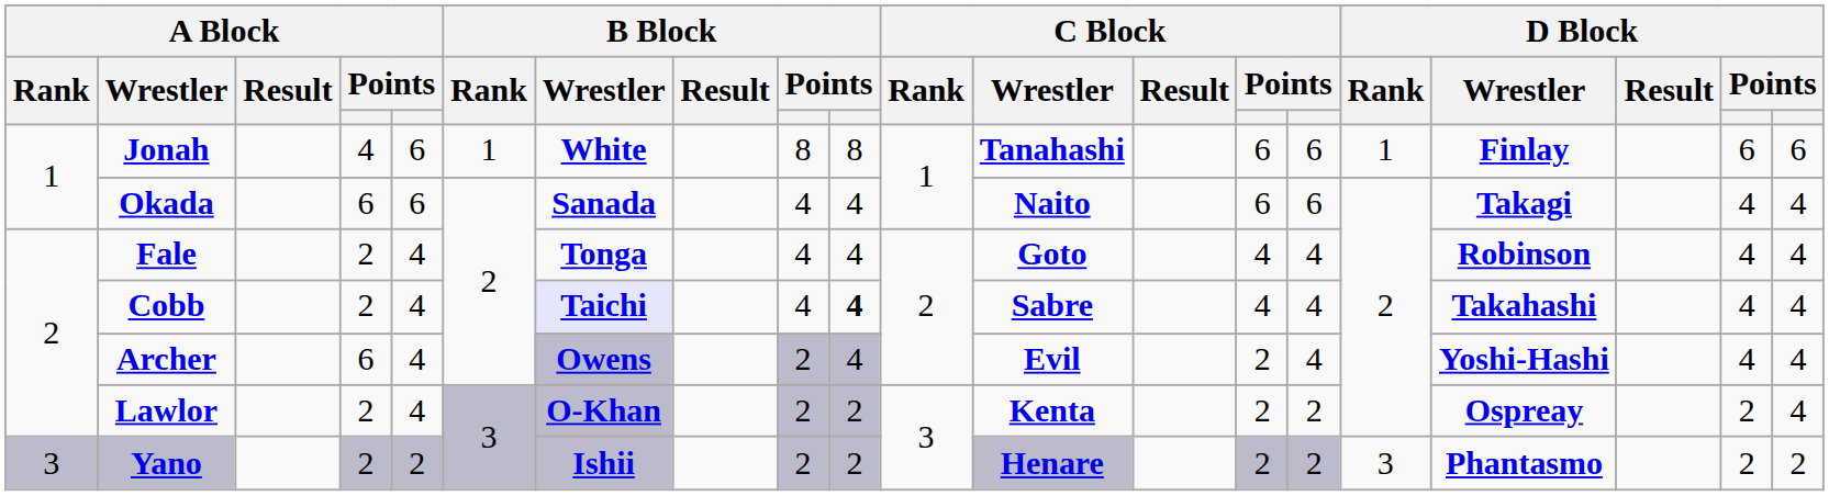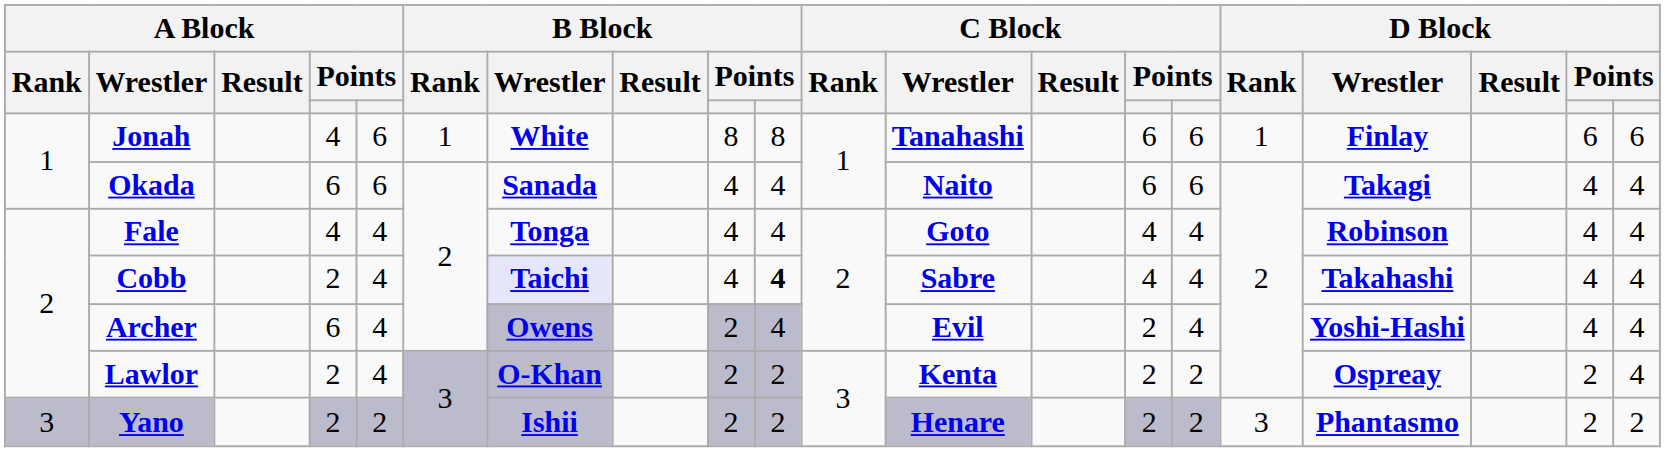 <table class="wikitable mw-collapsible mw-collapsed" style="text-align: center">
 <tr>
 <th colspan="5">A Block</th>
 <th colspan="5">B Block</th>
 <th colspan="5">C Block</th>
 <th colspan="5">D Block</th>
 </tr>
 <tr>
 <th rowspan="2">Rank</th>
 <th rowspan="2">Wrestler</th>
 <th rowspan="2">Result</th>
 <th colspan="2">Points</th>
 <th rowspan="2">Rank</th>
 <th rowspan="2">Wrestler</th>
 <th rowspan="2">Result</th>
 <th colspan="2">Points</th>
 <th rowspan="2">Rank</th>
 <th rowspan="2">Wrestler</th>
 <th rowspan="2">Result</th>
 <th colspan="2">Points</th>
 <th rowspan="2">Rank</th>
 <th rowspan="2">Wrestler</th>
 <th rowspan="2">Result</th>
 <th colspan="2">Points</th>
 </tr>
 <tr>
 <th></th>
 <th></th>
 <th></th>
 <th></th>
 <th></th>
 <th></th>
 <th></th>
 <th></th>
 </tr>
 <tr>
 <td rowspan="2">1</td>
 <td><strong><a href='#'>Jonah</a></strong></td>
 <td></td>
 <td>4</td>
 <td>6</td>
 <td>1</td>
 <td><strong><a href='#'>White</a></strong></td>
 <td></td>
 <td>8</td>
 <td>8</td>
 <td rowspan="2">1</td>
 <td><strong><a href='#'>Tanahashi</a></strong></td>
 <td></td>
 <td>6</td>
 <td>6</td>
 <td>1</td>
 <td><strong><a href='#'>Finlay</a></strong></td>
 <td></td>
 <td>6</td>
 <td>6</td>
 </tr>
 <tr>
 <td><strong><a href='#'>Okada</a></strong></td>
 <td></td>
 <td>6</td>
 <td>6</td>
 <td rowspan="4">2</td>
 <td><a href='#'><strong>Sanada</strong></a></td>
 <td></td>
 <td>4</td>
 <td>4</td>
 <td><strong><a href='#'>Naito</a></strong></td>
 <td></td>
 <td>6</td>
 <td>6</td>
 <td rowspan="5">2</td>
 <td><strong><a href='#'>Takagi</a></strong></td>
 <td></td>
 <td>4</td>
 <td>4</td>
 </tr>
 <tr>
 <td rowspan="4">2</td>
 <td><strong><a href='#'>Fale</a></strong></td>
 <td></td>
-<td>2</td>
+<td>4</td>
 <td>4</td>
 <td><strong><a href='#'>Tonga</a></strong></td>
 <td></td>
 <td>4</td>
 <td>4</td>
 <td rowspan="3">2</td>
 <td><strong><a href='#'>Goto</a></strong></td>
 <td></td>
 <td>4</td>
 <td>4</td>
 <td><strong><a href='#'>Robinson</a></strong></td>
 <td></td>
 <td>4</td>
 <td>4</td>
 </tr>
 <tr>
 <td><strong><a href='#'>Cobb</a></strong></td>
 <td></td>
 <td>2</td>
 <td>4</td>
 <td style="background: lavender;"><a href='#'><strong>Taichi</strong></a></td>
 <td></td>
 <td>4</td>
 <td><strong>4</strong></td>
 <td><strong><a href='#'>Sabre</a></strong></td>
 <td></td>
 <td>4</td>
 <td>4</td>
 <td><strong><a href='#'>Takahashi</a></strong></td>
 <td></td>
 <td>4</td>
 <td>4</td>
 </tr>
 <tr>
 <td><strong><a href='#'>Archer</a></strong></td>
 <td></td>
 <td>6</td>
 <td>4</td>
 <td style="background: #BBBBCC;"><strong><a href='#'>Owens</a></strong></td>
 <td></td>
 <td style="background: #BBBBCC;">2</td>
 <td style="background: #BBBBCC;">4</td>
 <td><a href='#'><strong>Evil</strong></a></td>
 <td></td>
 <td>2</td>
 <td>4</td>
 <td><strong><a href='#'>Yoshi-Hashi</a></strong></td>
 <td></td>
 <td>4</td>
 <td>4</td>
 </tr>
 <tr>
 <td><strong><a href='#'>Lawlor</a></strong></td>
 <td></td>
 <td>2</td>
 <td>4</td>
 <td rowspan="3" style="background: #BBBBCC;">3</td>
 <td style="background: #BBBBCC;"><a href='#'><strong>O-Khan</strong></a></td>
 <td></td>
 <td style="background: #BBBBCC;">2</td>
 <td style="background: #BBBBCC;">2</td>
 <td rowspan="2">3</td>
 <td><strong><a href='#'>Kenta</a></strong></td>
 <td></td>
 <td>2</td>
 <td>2</td>
 <td><strong><a href='#'>Ospreay</a></strong></td>
 <td></td>
 <td>2</td>
 <td>4</td>
 </tr>
 <tr>
 <td style="background: #BBBBCC;">3</td>
 <td style="background: #BBBBCC;"><strong><a href='#'>Yano</a></strong></td>
 <td></td>
 <td style="background: #BBBBCC;">2</td>
 <td style="background: #BBBBCC;">2</td>
 <td style="background: #BBBBCC;"><strong><a href='#'>Ishii</a></strong></td>
 <td></td>
 <td style="background: #BBBBCC;">2</td>
 <td style="background: #BBBBCC;">2</td>
 <td style="background: #BBBBCC;"><strong><a href='#'>Henare</a></strong></td>
 <td></td>
 <td style="background: #BBBBCC;">2</td>
 <td style="background: #BBBBCC;">2</td>
 <td>3</td>
 <td><strong><a href='#'>Phantasmo</a></strong></td>
 <td></td>
 <td>2</td>
 <td>2</td>
 </tr>
 </table>
